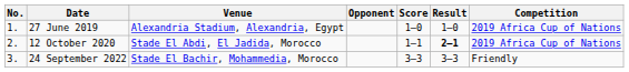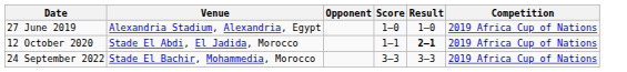 <table class="wikitable sortable">
 <tr>
-<th>No.</th>
 <th>Date</th>
 <th>Venue</th>
 <th>Opponent</th>
 <th>Score</th>
 <th>Result</th>
 <th>Competition</th>
 </tr>
 <tr>
-<td>1.</td>
 <td>27 June 2019</td>
 <td><a href='#'>Alexandria Stadium</a>, <a href='#'>Alexandria</a>, Egypt</td>
 <td></td>
 <td align=center>1–0</td>
 <td align="center">1–0</td>
 <td><a href='#'>2019 Africa Cup of Nations</a></td>
 </tr>
 <tr>
-<td>2.</td>
 <td>12 October 2020</td>
 <td><a href='#'>Stade El Abdi</a>, <a href='#'>El Jadida</a>, Morocco</td>
 <td></td>
 <td align=center>1–1</td>
 <td align="center"><strong>2–1</strong></td>
 <td><a href='#'>2019 Africa Cup of Nations</a></td>
 </tr>
 <tr>
-<td>3.</td>
 <td>24 September 2022</td>
 <td><a href='#'>Stade El Bachir</a>, <a href='#'>Mohammedia</a>, Morocco</td>
 <td></td>
 <td align=center>3–3</td>
 <td align="center">3–3</td>
-<td>Friendly</td>
+<td><a href='#'>2019 Africa Cup of Nations</a></td>
 </tr>
 </table>
